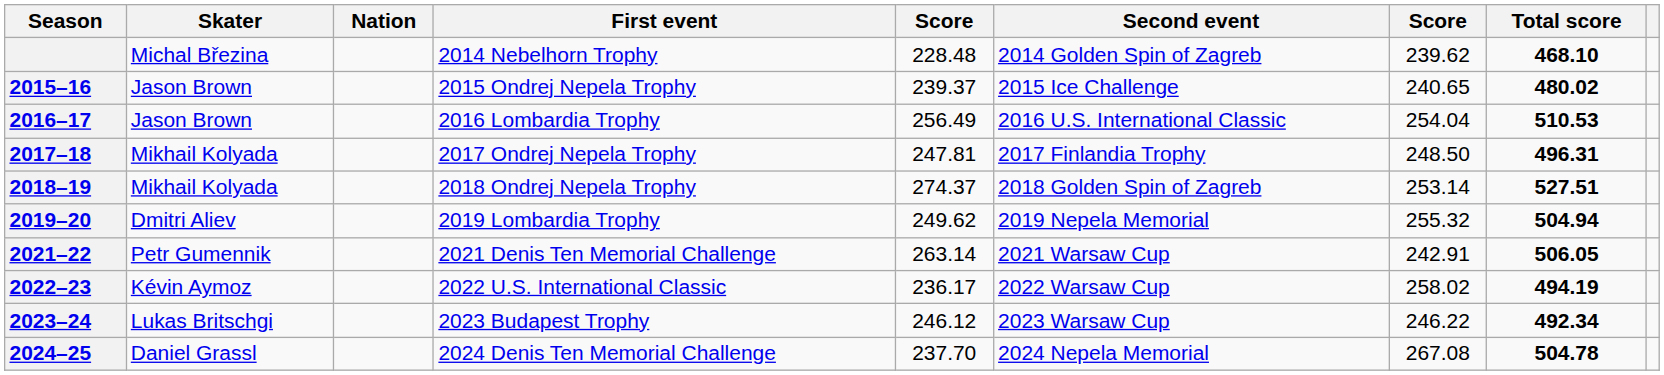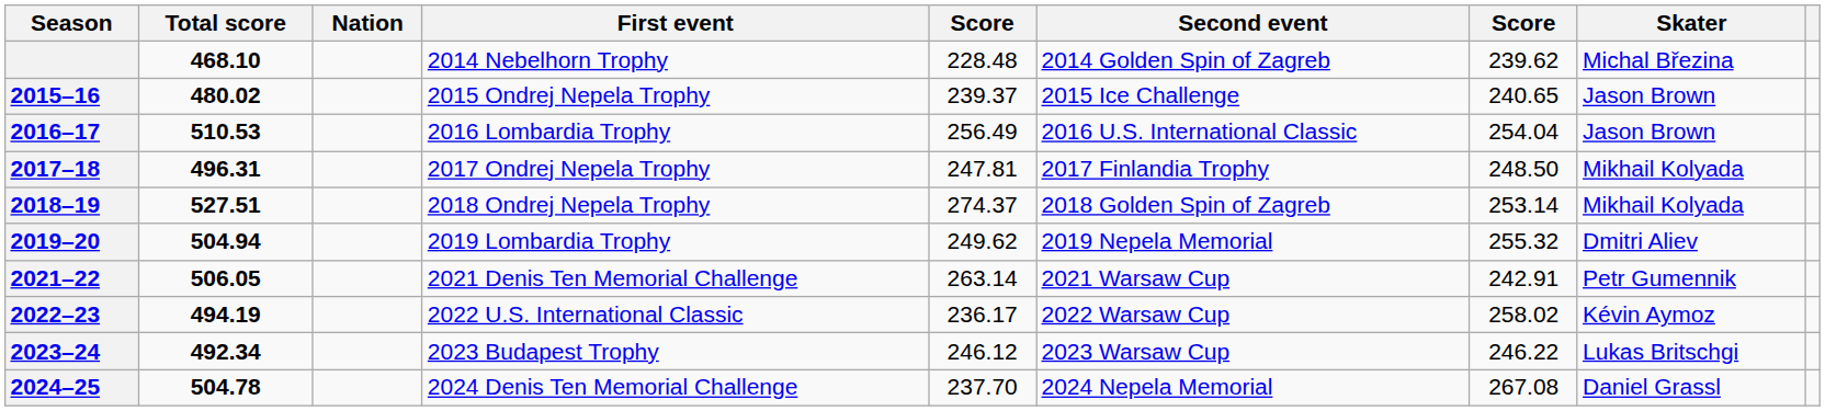 <table class="wikitable unsortable" style="text-align:left; width:100%">
 <tr>
 <th scope="col">Season</th>
-<th scope="col">Skater</th>
+<th scope="col">Total score</th>
 <th scope="col">Nation</th>
 <th scope="col">First event</th>
 <th scope="col">Score</th>
 <th scope="col">Second event</th>
 <th scope="col">Score</th>
-<th scope="col">Total score</th>
+<th scope="col">Skater</th>
 <th scope="col"></th>
 </tr>
 <tr>
 <th scope="row" style="text-align:left"></th>
-<td><a href='#'>Michal Březina</a></td>
+<td align="center"><strong>468.10</strong></td>
 <td></td>
 <td><a href='#'>2014 Nebelhorn Trophy</a></td>
 <td align="center">228.48</td>
 <td><a href='#'>2014 Golden Spin of Zagreb</a></td>
 <td align="center">239.62</td>
-<td align="center"><strong>468.10</strong></td>
+<td><a href='#'>Michal Březina</a></td>
 <td></td>
 </tr>
 <tr>
 <th scope="row" style="text-align:left"><a href='#'>2015–16</a></th>
-<td><a href='#'>Jason Brown</a></td>
+<td align="center"><strong>480.02</strong></td>
 <td></td>
 <td><a href='#'>2015 Ondrej Nepela Trophy</a></td>
 <td align="center">239.37</td>
 <td><a href='#'>2015 Ice Challenge</a></td>
 <td align="center">240.65</td>
-<td align="center"><strong>480.02</strong></td>
+<td><a href='#'>Jason Brown</a></td>
 <td></td>
 </tr>
 <tr>
 <th scope="row" style="text-align:left"><a href='#'>2016–17</a></th>
-<td><a href='#'>Jason Brown</a></td>
+<td align="center"><strong>510.53</strong></td>
 <td></td>
 <td><a href='#'>2016 Lombardia Trophy</a></td>
 <td align="center">256.49</td>
 <td><a href='#'>2016 U.S. International Classic</a></td>
 <td align="center">254.04</td>
-<td align="center"><strong>510.53</strong></td>
+<td><a href='#'>Jason Brown</a></td>
 <td></td>
 </tr>
 <tr>
 <th scope="row" style="text-align:left"><a href='#'>2017–18</a></th>
-<td><a href='#'>Mikhail Kolyada</a></td>
+<td align="center"><strong>496.31</strong></td>
 <td></td>
 <td><a href='#'>2017 Ondrej Nepela Trophy</a></td>
 <td style="text-align:center;">247.81</td>
 <td><a href='#'>2017 Finlandia Trophy</a></td>
 <td align="center">248.50</td>
-<td align="center"><strong>496.31</strong></td>
+<td><a href='#'>Mikhail Kolyada</a></td>
 <td></td>
 </tr>
 <tr>
 <th scope="row" style="text-align:left"><a href='#'>2018–19</a></th>
-<td><a href='#'>Mikhail Kolyada</a></td>
+<td align="center"><strong>527.51</strong></td>
 <td></td>
 <td><a href='#'>2018 Ondrej Nepela Trophy</a></td>
 <td align="center">274.37</td>
 <td><a href='#'>2018 Golden Spin of Zagreb</a></td>
 <td align="center">253.14</td>
-<td align="center"><strong>527.51</strong></td>
+<td><a href='#'>Mikhail Kolyada</a></td>
 <td></td>
 </tr>
 <tr>
 <th scope="row" style="text-align:left"><a href='#'>2019–20</a></th>
-<td><a href='#'>Dmitri Aliev</a></td>
+<td align="center"><strong>504.94</strong></td>
 <td></td>
 <td><a href='#'>2019 Lombardia Trophy</a></td>
 <td align="center">249.62</td>
 <td><a href='#'>2019 Nepela Memorial</a></td>
 <td align="center">255.32</td>
-<td align="center"><strong>504.94</strong></td>
+<td><a href='#'>Dmitri Aliev</a></td>
 <td></td>
 </tr>
 <tr>
 <th scope="row" style="text-align:left"><a href='#'>2021–22</a></th>
-<td><a href='#'>Petr Gumennik</a></td>
+<td align="center"><strong>506.05</strong></td>
 <td></td>
 <td><a href='#'>2021 Denis Ten Memorial Challenge</a></td>
 <td align="center">263.14</td>
 <td><a href='#'>2021 Warsaw Cup</a></td>
 <td align="center">242.91</td>
-<td align="center"><strong>506.05</strong></td>
+<td><a href='#'>Petr Gumennik</a></td>
 <td></td>
 </tr>
 <tr>
 <th scope="row" style="text-align:left"><a href='#'>2022–23</a></th>
-<td><a href='#'>Kévin Aymoz</a></td>
+<td align="center"><strong>494.19</strong></td>
 <td></td>
 <td><a href='#'>2022 U.S. International Classic</a></td>
 <td align="center">236.17</td>
 <td><a href='#'>2022 Warsaw Cup</a></td>
 <td align="center">258.02</td>
-<td align="center"><strong>494.19</strong></td>
+<td><a href='#'>Kévin Aymoz</a></td>
 <td></td>
 </tr>
 <tr>
 <th scope="row" style="text-align:left"><a href='#'>2023–24</a></th>
-<td><a href='#'>Lukas Britschgi</a></td>
+<td align="center"><strong>492.34</strong></td>
 <td></td>
 <td><a href='#'>2023 Budapest Trophy</a></td>
 <td align="center">246.12</td>
 <td><a href='#'>2023 Warsaw Cup</a></td>
 <td align="center">246.22</td>
-<td align="center"><strong>492.34</strong></td>
+<td><a href='#'>Lukas Britschgi</a></td>
 <td></td>
 </tr>
 <tr>
 <th scope="row" style="text-align:left"><a href='#'>2024–25</a></th>
-<td><a href='#'>Daniel Grassl</a></td>
+<td align="center"><strong>504.78</strong></td>
 <td></td>
 <td><a href='#'>2024 Denis Ten Memorial Challenge</a></td>
 <td align="center">237.70</td>
 <td><a href='#'>2024 Nepela Memorial</a></td>
 <td align="center">267.08</td>
-<td align="center"><strong>504.78</strong></td>
+<td><a href='#'>Daniel Grassl</a></td>
 <td></td>
 </tr>
 </table>
